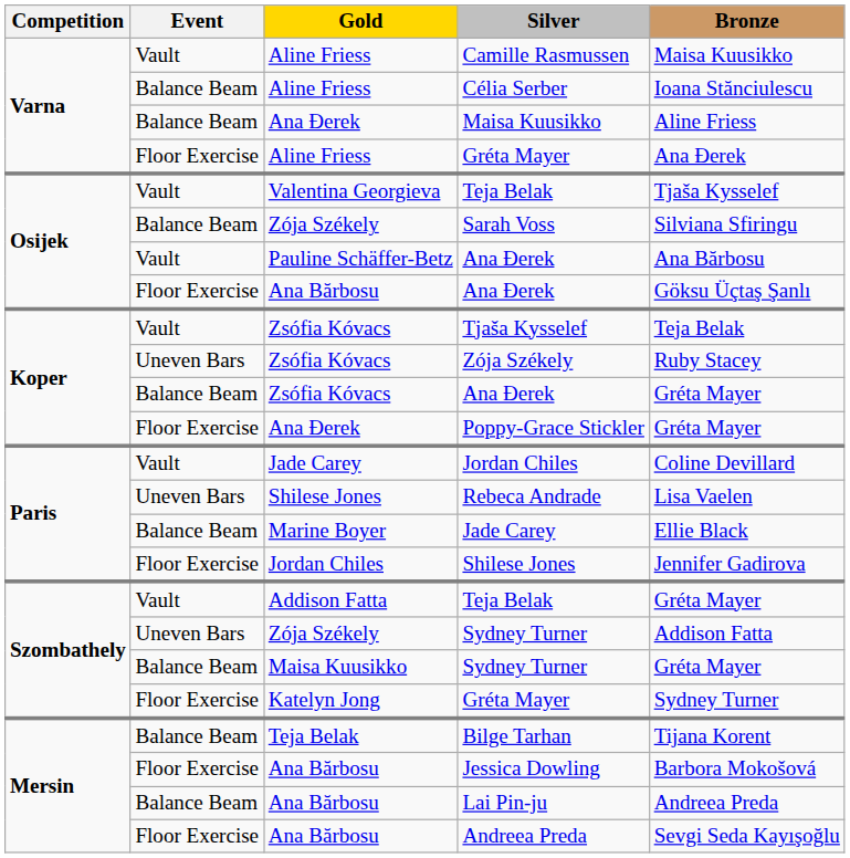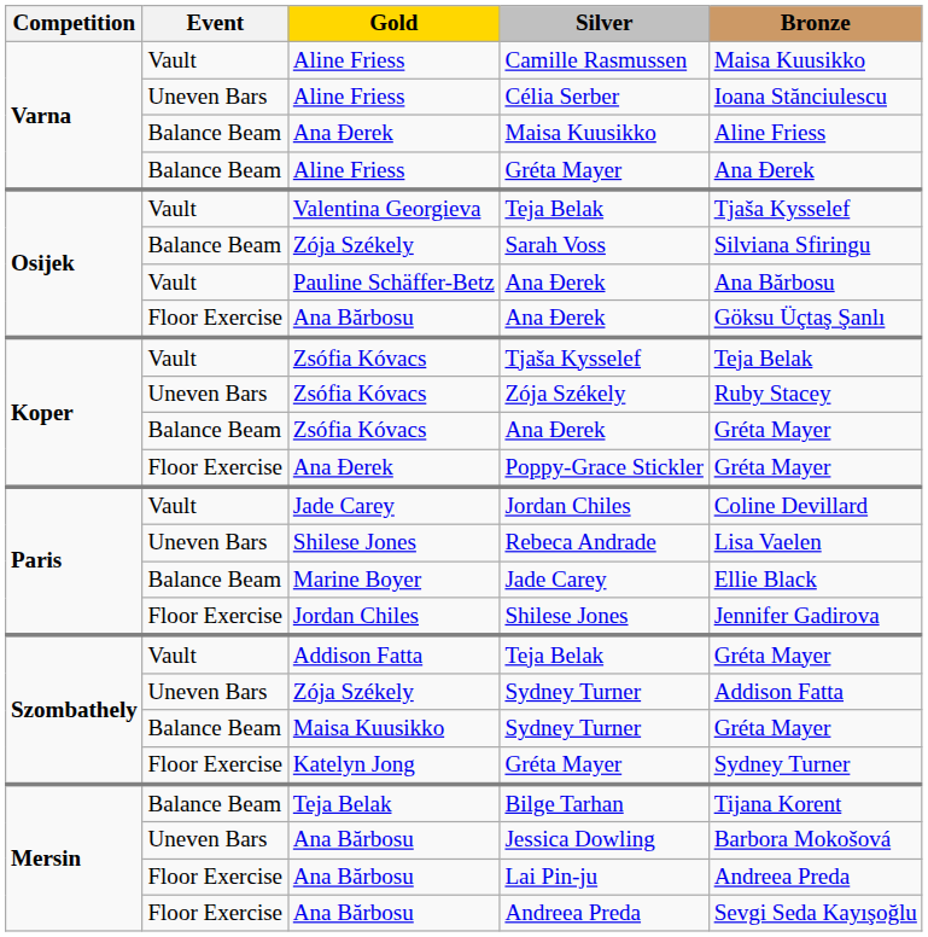 <table class="wikitable">
 <tr>
 <th>Competition</th>
 <th>Event</th>
 <th style="background-color:gold;">Gold</th>
 <th style="background-color:silver;">Silver</th>
 <th style="background-color:#c96;">Bronze</th>
 </tr>
 <tr>
 <td rowspan=4><strong>Varna</strong></td>
 <td>Vault</td>
 <td> <a href='#'>Aline Friess</a></td>
 <td> <a href='#'>Camille Rasmussen</a></td>
 <td> <a href='#'>Maisa Kuusikko</a></td>
 </tr>
 <tr>
-<td>Balance Beam</td>
+<td>Uneven Bars</td>
 <td> <a href='#'>Aline Friess</a></td>
 <td> <a href='#'>Célia Serber</a></td>
 <td> <a href='#'>Ioana Stănciulescu</a></td>
 </tr>
 <tr>
 <td>Balance Beam</td>
 <td> <a href='#'>Ana Đerek</a></td>
 <td> <a href='#'>Maisa Kuusikko</a></td>
 <td> <a href='#'>Aline Friess</a></td>
 </tr>
 <tr>
-<td>Floor Exercise</td>
+<td>Balance Beam</td>
 <td> <a href='#'>Aline Friess</a></td>
 <td> <a href='#'>Gréta Mayer</a></td>
 <td> <a href='#'>Ana Đerek</a></td>
 </tr>
 <tr style="border-top: 3px solid grey;">
 <td rowspan=4><strong>Osijek</strong></td>
 <td>Vault</td>
 <td> <a href='#'>Valentina Georgieva</a></td>
 <td> <a href='#'>Teja Belak</a></td>
 <td> <a href='#'>Tjaša Kysselef</a></td>
 </tr>
 <tr>
 <td>Balance Beam</td>
 <td> <a href='#'>Zója Székely</a></td>
 <td> <a href='#'>Sarah Voss</a></td>
 <td> <a href='#'>Silviana Sfiringu</a></td>
 </tr>
 <tr>
 <td>Vault</td>
 <td> <a href='#'>Pauline Schäffer-Betz</a></td>
 <td> <a href='#'>Ana Đerek</a></td>
 <td> <a href='#'>Ana Bărbosu</a></td>
 </tr>
 <tr>
 <td>Floor Exercise</td>
 <td> <a href='#'>Ana Bărbosu</a></td>
 <td> <a href='#'>Ana Đerek</a></td>
 <td> <a href='#'>Göksu Üçtaş Şanlı</a></td>
 </tr>
 <tr style="border-top: 3px solid grey;">
 <td rowspan=4><strong>Koper</strong></td>
 <td>Vault</td>
 <td> <a href='#'>Zsófia Kóvacs</a></td>
 <td> <a href='#'>Tjaša Kysselef</a></td>
 <td> <a href='#'>Teja Belak</a></td>
 </tr>
 <tr>
 <td>Uneven Bars</td>
 <td> <a href='#'>Zsófia Kóvacs</a></td>
 <td> <a href='#'>Zója Székely</a></td>
 <td> <a href='#'>Ruby Stacey</a></td>
 </tr>
 <tr>
 <td>Balance Beam</td>
 <td> <a href='#'>Zsófia Kóvacs</a></td>
 <td> <a href='#'>Ana Đerek</a></td>
 <td> <a href='#'>Gréta Mayer</a></td>
 </tr>
 <tr>
 <td>Floor Exercise</td>
 <td> <a href='#'>Ana Đerek</a></td>
 <td> <a href='#'>Poppy-Grace Stickler</a></td>
 <td> <a href='#'>Gréta Mayer</a></td>
 </tr>
 <tr style="border-top: 3px solid grey;">
 <td rowspan=4><strong>Paris</strong></td>
 <td>Vault</td>
 <td> <a href='#'>Jade Carey</a></td>
 <td> <a href='#'>Jordan Chiles</a></td>
 <td> <a href='#'>Coline Devillard</a></td>
 </tr>
 <tr>
 <td>Uneven Bars</td>
 <td> <a href='#'>Shilese Jones</a></td>
 <td> <a href='#'>Rebeca Andrade</a></td>
 <td> <a href='#'>Lisa Vaelen</a></td>
 </tr>
 <tr>
 <td>Balance Beam</td>
 <td> <a href='#'>Marine Boyer</a></td>
 <td> <a href='#'>Jade Carey</a></td>
 <td> <a href='#'>Ellie Black</a></td>
 </tr>
 <tr>
 <td>Floor Exercise</td>
 <td> <a href='#'>Jordan Chiles</a></td>
 <td> <a href='#'>Shilese Jones</a></td>
 <td> <a href='#'>Jennifer Gadirova</a></td>
 </tr>
 <tr style="border-top: 3px solid grey;">
 <td rowspan=4><strong>Szombathely</strong></td>
 <td>Vault</td>
 <td> <a href='#'>Addison Fatta</a></td>
 <td> <a href='#'>Teja Belak</a></td>
 <td> <a href='#'>Gréta Mayer</a></td>
 </tr>
 <tr>
 <td>Uneven Bars</td>
 <td> <a href='#'>Zója Székely</a></td>
 <td> <a href='#'>Sydney Turner</a></td>
 <td> <a href='#'>Addison Fatta</a></td>
 </tr>
 <tr>
 <td>Balance Beam</td>
 <td> <a href='#'>Maisa Kuusikko</a></td>
 <td> <a href='#'>Sydney Turner</a></td>
 <td> <a href='#'>Gréta Mayer</a></td>
 </tr>
 <tr>
 <td>Floor Exercise</td>
 <td> <a href='#'>Katelyn Jong</a></td>
 <td> <a href='#'>Gréta Mayer</a></td>
 <td> <a href='#'>Sydney Turner</a></td>
 </tr>
 <tr style="border-top: 3px solid grey;">
 <td rowspan=4><strong>Mersin</strong></td>
 <td>Balance Beam</td>
 <td> <a href='#'>Teja Belak</a></td>
 <td> <a href='#'>Bilge Tarhan</a></td>
 <td> <a href='#'>Tijana Korent</a></td>
 </tr>
 <tr>
-<td>Floor Exercise</td>
+<td>Uneven Bars</td>
 <td> <a href='#'>Ana Bărbosu</a></td>
 <td> <a href='#'>Jessica Dowling</a></td>
 <td> <a href='#'>Barbora Mokošová</a></td>
 </tr>
 <tr>
-<td>Balance Beam</td>
+<td>Floor Exercise</td>
 <td> <a href='#'>Ana Bărbosu</a></td>
 <td> <a href='#'>Lai Pin-ju</a></td>
 <td> <a href='#'>Andreea Preda</a></td>
 </tr>
 <tr>
 <td>Floor Exercise</td>
 <td> <a href='#'>Ana Bărbosu</a></td>
 <td> <a href='#'>Andreea Preda</a></td>
 <td> <a href='#'>Sevgi Seda Kayışoğlu</a></td>
 </tr>
 </table>
